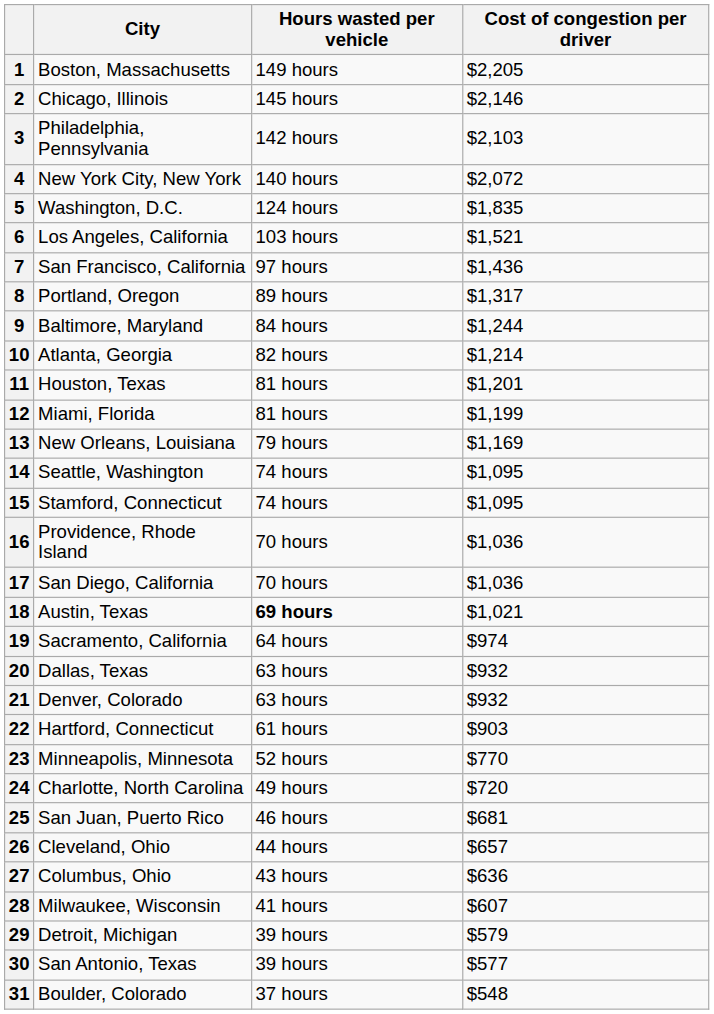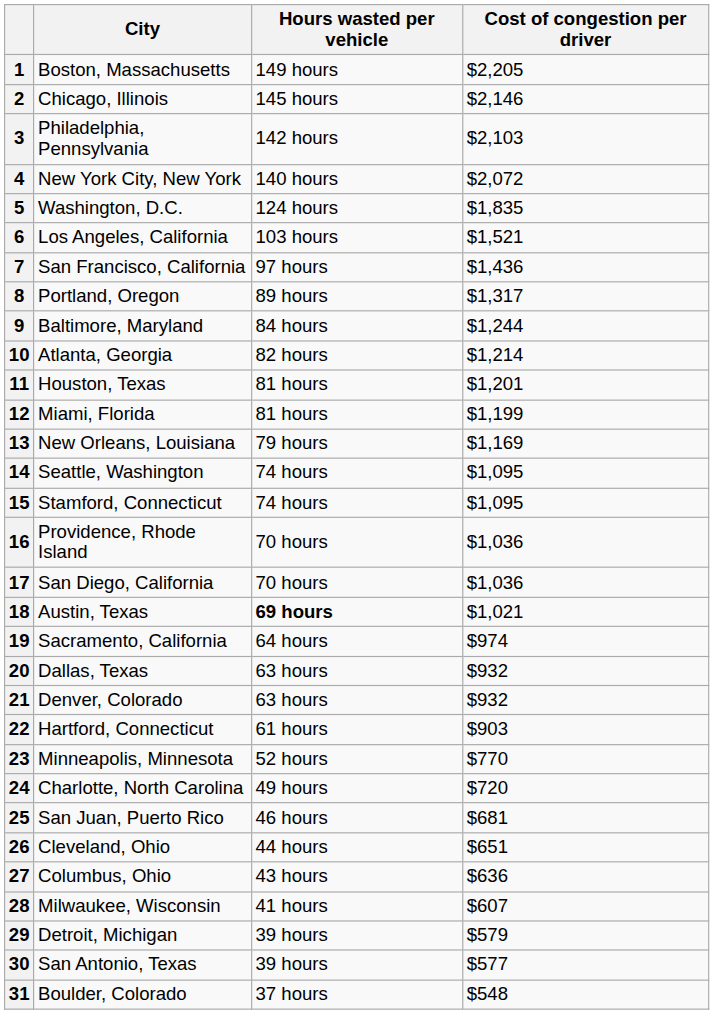 <table class="wikitable">
 <tr>
 <th></th>
 <th>City</th>
 <th>Hours wasted per vehicle</th>
 <th>Cost of congestion per driver</th>
 </tr>
 <tr>
 <th>1</th>
 <td>Boston, Massachusetts</td>
 <td>149 hours</td>
 <td>$2,205</td>
 </tr>
 <tr>
 <th>2</th>
 <td>Chicago, Illinois</td>
 <td>145 hours</td>
 <td>$2,146</td>
 </tr>
 <tr>
 <th>3</th>
 <td>Philadelphia, Pennsylvania</td>
 <td>142 hours</td>
 <td>$2,103</td>
 </tr>
 <tr>
 <th>4</th>
 <td>New York City, New York</td>
 <td>140 hours</td>
 <td>$2,072</td>
 </tr>
 <tr>
 <th>5</th>
 <td>Washington, D.C.</td>
 <td>124 hours</td>
 <td>$1,835</td>
 </tr>
 <tr>
 <th>6</th>
 <td>Los Angeles, California</td>
 <td>103 hours</td>
 <td>$1,521</td>
 </tr>
 <tr>
 <th>7</th>
 <td>San Francisco, California</td>
 <td>97 hours</td>
 <td>$1,436</td>
 </tr>
 <tr>
 <th>8</th>
 <td>Portland, Oregon</td>
 <td>89 hours</td>
 <td>$1,317</td>
 </tr>
 <tr>
 <th>9</th>
 <td>Baltimore, Maryland</td>
 <td>84 hours</td>
 <td>$1,244</td>
 </tr>
 <tr>
 <th>10</th>
 <td>Atlanta, Georgia</td>
 <td>82 hours</td>
 <td>$1,214</td>
 </tr>
 <tr>
 <th>11</th>
 <td>Houston, Texas</td>
 <td>81 hours</td>
 <td>$1,201</td>
 </tr>
 <tr>
 <th>12</th>
 <td>Miami, Florida</td>
 <td>81 hours</td>
 <td>$1,199</td>
 </tr>
 <tr>
 <th>13</th>
 <td>New Orleans, Louisiana</td>
 <td>79 hours</td>
 <td>$1,169</td>
 </tr>
 <tr>
 <th>14</th>
 <td>Seattle, Washington</td>
 <td>74 hours</td>
 <td>$1,095</td>
 </tr>
 <tr>
 <th>15</th>
 <td>Stamford, Connecticut</td>
 <td>74 hours</td>
 <td>$1,095</td>
 </tr>
 <tr>
 <th>16</th>
 <td>Providence, Rhode Island</td>
 <td>70 hours</td>
 <td>$1,036</td>
 </tr>
 <tr>
 <th>17</th>
 <td>San Diego, California</td>
 <td>70 hours</td>
 <td>$1,036</td>
 </tr>
 <tr>
 <th>18</th>
 <td>Austin, Texas</td>
 <td><strong>69 hours</strong></td>
 <td>$1,021</td>
 </tr>
 <tr>
 <th>19</th>
 <td>Sacramento, California</td>
 <td>64 hours</td>
 <td>$974</td>
 </tr>
 <tr>
 <th>20</th>
 <td>Dallas, Texas</td>
 <td>63 hours</td>
 <td>$932</td>
 </tr>
 <tr>
 <th>21</th>
 <td>Denver, Colorado</td>
 <td>63 hours</td>
 <td>$932</td>
 </tr>
 <tr>
 <th>22</th>
 <td>Hartford, Connecticut</td>
 <td>61 hours</td>
 <td>$903</td>
 </tr>
 <tr>
 <th>23</th>
 <td>Minneapolis, Minnesota</td>
 <td>52 hours</td>
 <td>$770</td>
 </tr>
 <tr>
 <th>24</th>
 <td>Charlotte, North Carolina</td>
 <td>49 hours</td>
 <td>$720</td>
 </tr>
 <tr>
 <th>25</th>
 <td>San Juan, Puerto Rico</td>
 <td>46 hours</td>
 <td>$681</td>
 </tr>
 <tr>
 <th>26</th>
 <td>Cleveland, Ohio</td>
 <td>44 hours</td>
-<td>$657</td>
+<td>$651</td>
 </tr>
 <tr>
 <th>27</th>
 <td>Columbus, Ohio</td>
 <td>43 hours</td>
 <td>$636</td>
 </tr>
 <tr>
 <th>28</th>
 <td>Milwaukee, Wisconsin</td>
 <td>41 hours</td>
 <td>$607</td>
 </tr>
 <tr>
 <th>29</th>
 <td>Detroit, Michigan</td>
 <td>39 hours</td>
 <td>$579</td>
 </tr>
 <tr>
 <th>30</th>
 <td>San Antonio, Texas</td>
 <td>39 hours</td>
 <td>$577</td>
 </tr>
 <tr>
 <th>31</th>
 <td>Boulder, Colorado</td>
 <td>37 hours</td>
 <td>$548</td>
 </tr>
 </table>
